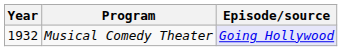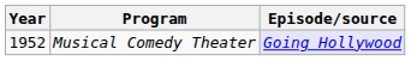 <table class="wikitable">
 <tr>
 <th>Year</th>
 <th>Program</th>
 <th>Episode/source</th>
 </tr>
 <tr>
-<td>1932</td>
+<td>1952</td>
 <td><em>Musical Comedy Theater</em></td>
 <td style="background: lavender;"><em><a href='#'>Going Hollywood</a></em></td>
 </tr>
 </table>
